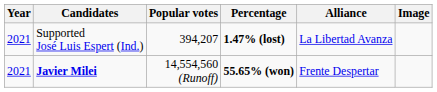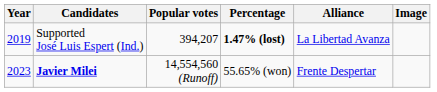 <table class="wikitable sortable">
 <tr>
 <th>Year</th>
 <th>Candidates</th>
 <th>Popular votes</th>
 <th>Percentage</th>
 <th>Alliance</th>
 <th>Image</th>
 </tr>
 <tr>
-<td><a href='#'>2021</a></td>
+<td><a href='#'>2019</a></td>
 <td>Supported<br><a href='#'>José Luis Espert</a> (<a href='#'>Ind.</a>)</td>
 <td style="text-align:right">394,207</td>
 <td><strong>1.47% (lost)</strong></td>
 <td><a href='#'>La Libertad Avanza</a></td>
 <td></td>
 </tr>
 <tr>
-<td><a href='#'>2021</a></td>
+<td><a href='#'>2023</a></td>
 <td><strong><a href='#'>Javier Milei</a></strong></td>
 <td style="text-align:right">14,554,560<br><em>(Runoff)</em></td>
-<td><strong>55.65% (won)</strong></td>
+<td>55.65% (won)</td>
 <td><a href='#'>Frente Despertar</a></td>
 <td></td>
 </tr>
 </table>
